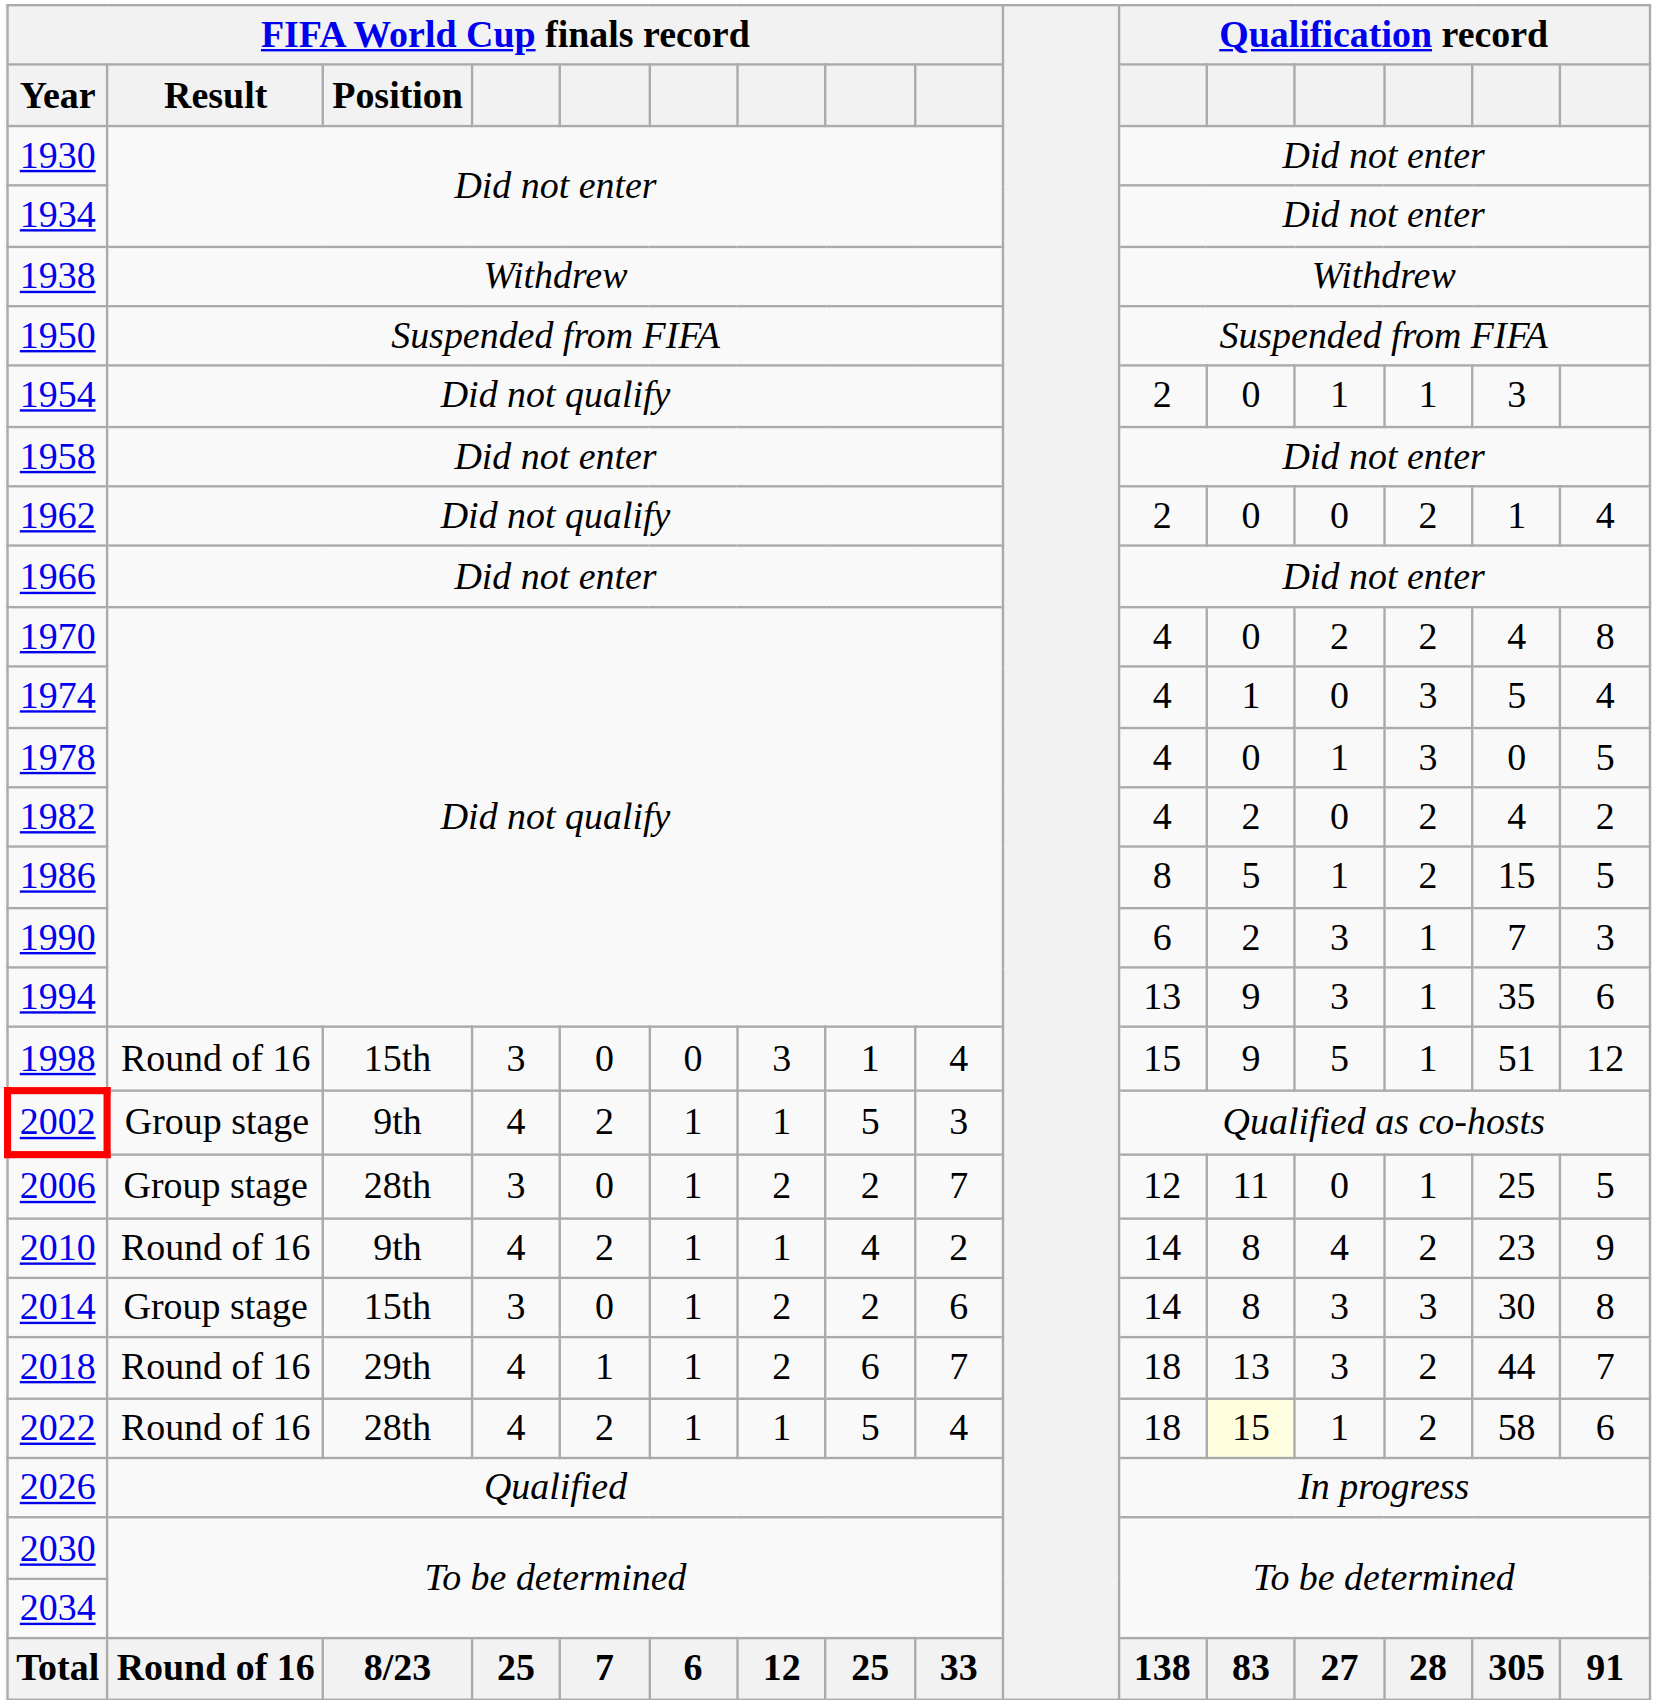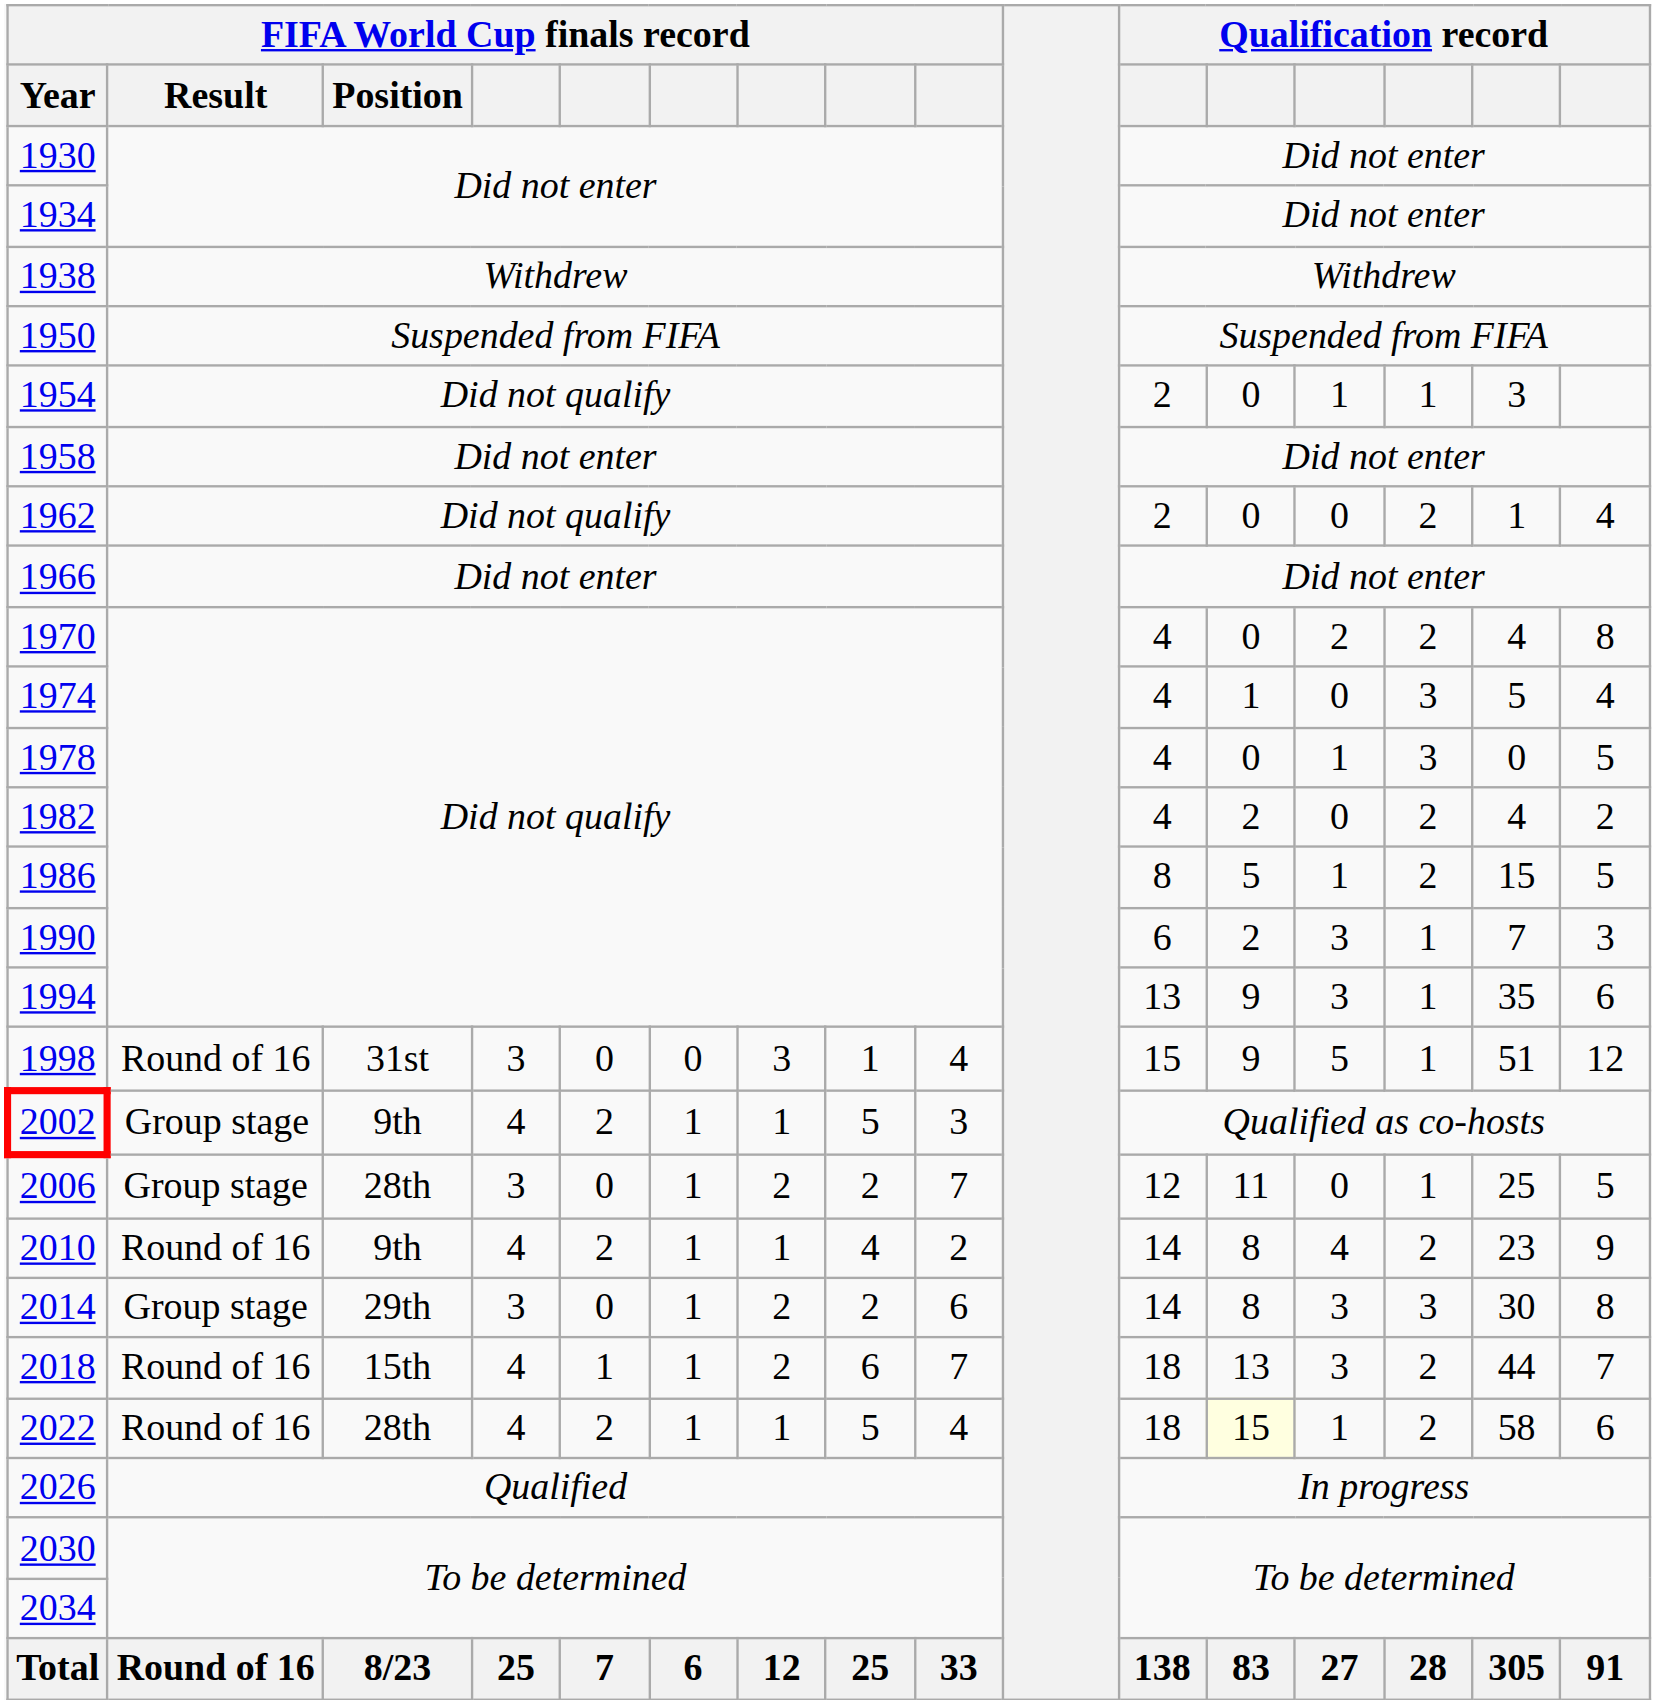 <table class="wikitable" style="text-align: center;">
 <tr>
 <th colspan=9><a href='#'>FIFA World Cup</a> finals record</th>
 <th style="width:7%;" rowspan="29"></th>
 <th colspan=6><a href='#'>Qualification</a> record</th>
 </tr>
 <tr>
 <th>Year</th>
 <th>Result</th>
 <th>Position</th>
 <th width=30></th>
 <th width=30></th>
 <th width=30></th>
 <th width=30></th>
 <th width=30></th>
 <th width=30></th>
 <th width=30></th>
 <th width=30></th>
 <th width=30></th>
 <th width=30></th>
 <th width=30></th>
 <th width=30></th>
 </tr>
 <tr>
 <td> <a href='#'>1930</a></td>
 <td rowspan=2 colspan=8><em>Did not enter</em></td>
 <td colspan=6><em>Did not enter</em></td>
 </tr>
 <tr>
 <td> <a href='#'>1934</a></td>
 <td colspan=6><em>Did not enter</em></td>
 </tr>
 <tr>
 <td> <a href='#'>1938</a></td>
 <td colspan=8><em>Withdrew</em></td>
 <td colspan=6><em>Withdrew</em></td>
 </tr>
 <tr>
 <td> <a href='#'>1950</a></td>
 <td colspan=8><em>Suspended from FIFA</em></td>
 <td colspan=6><em>Suspended from FIFA</em></td>
 </tr>
 <tr>
 <td> <a href='#'>1954</a></td>
 <td colspan=8><em>Did not qualify</em></td>
 <td>2</td>
 <td>0</td>
 <td>1</td>
 <td>1</td>
 <td>3</td>
 <td></td>
 </tr>
 <tr>
 <td> <a href='#'>1958</a></td>
 <td colspan=8><em>Did not enter</em></td>
 <td colspan=6><em>Did not enter</em></td>
 </tr>
 <tr>
 <td> <a href='#'>1962</a></td>
 <td colspan=8><em>Did not qualify</em></td>
 <td>2</td>
 <td>0</td>
 <td>0</td>
 <td>2</td>
 <td>1</td>
 <td>4</td>
 </tr>
 <tr>
 <td> <a href='#'>1966</a></td>
 <td colspan=8><em>Did not enter</em></td>
 <td colspan=6><em>Did not enter</em></td>
 </tr>
 <tr>
 <td> <a href='#'>1970</a></td>
 <td rowspan=7 colspan=8><em>Did not qualify</em></td>
 <td>4</td>
 <td>0</td>
 <td>2</td>
 <td>2</td>
 <td>4</td>
 <td>8</td>
 </tr>
 <tr>
 <td> <a href='#'>1974</a></td>
 <td>4</td>
 <td>1</td>
 <td>0</td>
 <td>3</td>
 <td>5</td>
 <td>4</td>
 </tr>
 <tr>
 <td> <a href='#'>1978</a></td>
 <td>4</td>
 <td>0</td>
 <td>1</td>
 <td>3</td>
 <td>0</td>
 <td>5</td>
 </tr>
 <tr>
 <td> <a href='#'>1982</a></td>
 <td>4</td>
 <td>2</td>
 <td>0</td>
 <td>2</td>
 <td>4</td>
 <td>2</td>
 </tr>
 <tr>
 <td> <a href='#'>1986</a></td>
 <td>8</td>
 <td>5</td>
 <td>1</td>
 <td>2</td>
 <td>15</td>
 <td>5</td>
 </tr>
 <tr>
 <td> <a href='#'>1990</a></td>
 <td>6</td>
 <td>2</td>
 <td>3</td>
 <td>1</td>
 <td>7</td>
 <td>3</td>
 </tr>
 <tr>
 <td> <a href='#'>1994</a></td>
 <td>13</td>
 <td>9</td>
 <td>3</td>
 <td>1</td>
 <td>35</td>
 <td>6</td>
 </tr>
 <tr>
 <td> <a href='#'>1998</a></td>
 <td>Round of 16</td>
-<td>15th</td>
+<td>31st</td>
 <td>3</td>
 <td>0</td>
 <td>0</td>
 <td>3</td>
 <td>1</td>
 <td>4</td>
 <td>15</td>
 <td>9</td>
 <td>5</td>
 <td>1</td>
 <td>51</td>
 <td>12</td>
 </tr>
 <tr>
 <td style="border: 3px solid red"> <a href='#'>2002</a></td>
 <td>Group stage</td>
 <td>9th</td>
 <td>4</td>
 <td>2</td>
 <td>1</td>
 <td>1</td>
 <td>5</td>
 <td>3</td>
 <td colspan=6><em>Qualified as co-hosts</em></td>
 </tr>
 <tr>
 <td> <a href='#'>2006</a></td>
 <td>Group stage</td>
 <td>28th</td>
 <td>3</td>
 <td>0</td>
 <td>1</td>
 <td>2</td>
 <td>2</td>
 <td>7</td>
 <td>12</td>
 <td>11</td>
 <td>0</td>
 <td>1</td>
 <td>25</td>
 <td>5</td>
 </tr>
 <tr>
 <td> <a href='#'>2010</a></td>
 <td>Round of 16</td>
 <td>9th</td>
 <td>4</td>
 <td>2</td>
 <td>1</td>
 <td>1</td>
 <td>4</td>
 <td>2</td>
 <td>14</td>
 <td>8</td>
 <td>4</td>
 <td>2</td>
 <td>23</td>
 <td>9</td>
 </tr>
 <tr>
 <td> <a href='#'>2014</a></td>
 <td>Group stage</td>
-<td>15th</td>
+<td>29th</td>
 <td>3</td>
 <td>0</td>
 <td>1</td>
 <td>2</td>
 <td>2</td>
 <td>6</td>
 <td>14</td>
 <td>8</td>
 <td>3</td>
 <td>3</td>
 <td>30</td>
 <td>8</td>
 </tr>
 <tr>
 <td> <a href='#'>2018</a></td>
 <td>Round of 16</td>
-<td>29th</td>
+<td>15th</td>
 <td>4</td>
 <td>1</td>
 <td>1</td>
 <td>2</td>
 <td>6</td>
 <td>7</td>
 <td>18</td>
 <td>13</td>
 <td>3</td>
 <td>2</td>
 <td>44</td>
 <td>7</td>
 </tr>
 <tr>
 <td> <a href='#'>2022</a></td>
 <td>Round of 16</td>
 <td>28th</td>
 <td>4</td>
 <td>2</td>
 <td>1</td>
 <td>1</td>
 <td>5</td>
 <td>4</td>
 <td>18</td>
 <td style="background: lightyellow;">15</td>
 <td>1</td>
 <td>2</td>
 <td>58</td>
 <td>6</td>
 </tr>
 <tr>
 <td> <a href='#'>2026</a></td>
 <td colspan=8><em>Qualified</em></td>
 <td colspan=6><em>In progress</em></td>
 </tr>
 <tr>
 <td> <a href='#'>2030</a></td>
 <td colspan=8 rowspan=2><em>To be determined</em></td>
 <td colspan=6 rowspan=2><em>To be determined</em></td>
 </tr>
 <tr>
 <td> <a href='#'>2034</a></td>
 </tr>
 <tr>
 <th>Total</th>
 <th>Round of 16</th>
 <th>8/23</th>
 <th>25</th>
 <th>7</th>
 <th>6</th>
 <th>12</th>
 <th>25</th>
 <th>33</th>
 <th>138</th>
 <th>83</th>
 <th>27</th>
 <th>28</th>
 <th>305</th>
 <th>91</th>
 </tr>
 </table>
